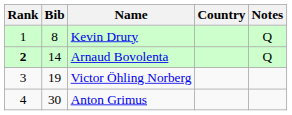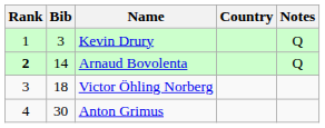 <table class="wikitable" style="text-align:center;">
 <tr>
 <th>Rank</th>
 <th>Bib</th>
 <th>Name</th>
 <th>Country</th>
 <th>Notes</th>
 </tr>
 <tr bgcolor=ccffcc>
 <td>1</td>
-<td>8</td>
+<td>3</td>
 <td align=left><a href='#'>Kevin Drury</a></td>
 <td align="left"></td>
 <td>Q</td>
 </tr>
 <tr bgcolor=ccffcc>
 <td><strong>2</strong></td>
 <td>14</td>
 <td align=left><a href='#'>Arnaud Bovolenta</a></td>
 <td align="left"></td>
 <td>Q</td>
 </tr>
 <tr>
 <td>3</td>
-<td>19</td>
+<td>18</td>
 <td align=left><a href='#'>Victor Öhling Norberg</a></td>
 <td align="left"></td>
 <td></td>
 </tr>
 <tr>
 <td>4</td>
 <td>30</td>
 <td align=left><a href='#'>Anton Grimus</a></td>
 <td align="left"></td>
 <td></td>
 </tr>
 </table>
